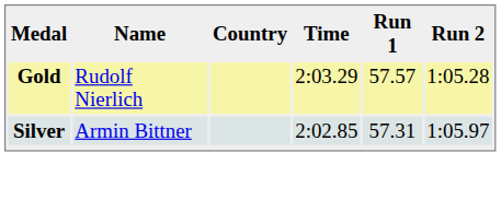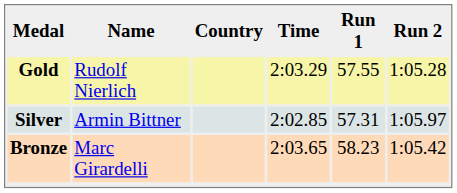 <table style="border-style:solid;border-width:1px;border-color:#808080;background-color:#EFEFEF" cellspacing="2" cellpadding="2" width="380px">
 <tr bgcolor="#EFEFEF">
 <th>Medal</th>
 <th>Name</th>
 <th>Country</th>
 <th>Time</th>
 <th>Run 1</th>
 <th>Run 2</th>
 </tr>
 <tr align="center" valign="top" bgcolor="#F7F6A8">
 <th>Gold</th>
 <td align="left"><a href='#'>Rudolf Nierlich</a></td>
 <td align="left"></td>
 <td>2:03.29</td>
-<td>57.57</td>
+<td>57.55</td>
 <td>1:05.28</td>
 </tr>
 <tr align="center" valign="top" bgcolor="#DCE5E5">
 <th>Silver</th>
 <td align="left"><a href='#'>Armin Bittner</a></td>
 <td align="left"></td>
 <td>2:02.85</td>
 <td>57.31</td>
 <td>1:05.97</td>
 </tr>
+<tr align="center" valign="top" bgcolor="#FFDAB9">
+<th>Bronze</th>
+<td align="left"><a href='#'>Marc Girardelli</a></td>
+<td align="left"></td>
+<td>2:03.65</td>
+<td>58.23</td>
+<td>1:05.42</td>
+</tr>
 <tr align="center" valign="top" bgcolor="#FFFFFF">
 </tr>
 </table>
